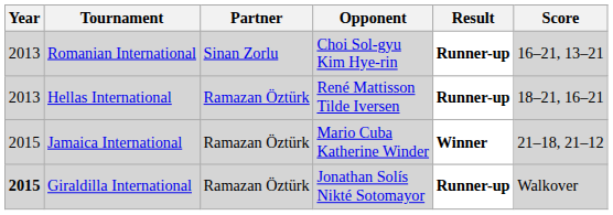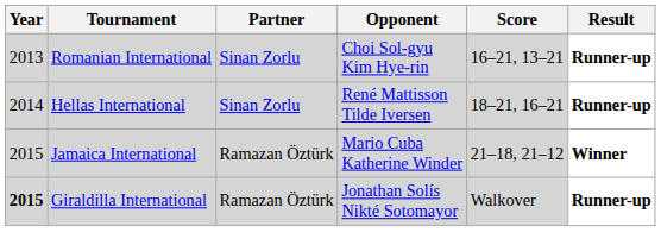 <table class="sortable wikitable" style="font-size: 90%;">
 <tr>
 <th>Year</th>
 <th>Tournament</th>
 <th>Partner</th>
 <th>Opponent</th>
+<th>Score</th>
 <th>Result</th>
-<th>Score</th>
 </tr>
 <tr style="background:#D5D5D5">
 <td align="center">2013</td>
 <td align="left"><a href='#'>Romanian International</a></td>
 <td align="left"> <a href='#'>Sinan Zorlu</a></td>
 <td align="left"> <a href='#'>Choi Sol-gyu</a><br> <a href='#'>Kim Hye-rin</a></td>
+<td align="left">16–21, 13–21</td>
 <td style="text-align:left; background:white"> <strong>Runner-up</strong></td>
-<td align="left">16–21, 13–21</td>
 </tr>
 <tr style="background:#D5D5D5">
-<td align="center">2013</td>
+<td align="center">2014</td>
 <td align="left"><a href='#'>Hellas International</a></td>
-<td align="left"> <a href='#'>Ramazan Öztürk</a></td>
+<td align="left"> <a href='#'>Sinan Zorlu</a></td>
 <td align="left"> <a href='#'>René Mattisson</a><br> <a href='#'>Tilde Iversen</a></td>
+<td align="left">18–21, 16–21</td>
 <td style="text-align:left; background:white"> <strong>Runner-up</strong></td>
-<td align="left">18–21, 16–21</td>
 </tr>
 <tr style="background:#D5D5D5">
 <td align="center">2015</td>
 <td align="left"><a href='#'>Jamaica International</a></td>
 <td align="left"> Ramazan Öztürk</td>
 <td align="left"> <a href='#'>Mario Cuba</a><br> <a href='#'>Katherine Winder</a></td>
+<td align="left">21–18, 21–12</td>
 <td style="text-align:left; background:white"> <strong>Winner</strong></td>
-<td align="left">21–18, 21–12</td>
 </tr>
 <tr style="background:#D5D5D5">
 <td align="center"><strong>2015</strong></td>
 <td align="left"><a href='#'>Giraldilla International</a></td>
 <td align="left"> Ramazan Öztürk</td>
 <td align="left"> <a href='#'>Jonathan Solís</a><br> <a href='#'>Nikté Sotomayor</a></td>
+<td align="left">Walkover</td>
 <td style="text-align:left; background:white"> <strong>Runner-up</strong></td>
-<td align="left">Walkover</td>
 </tr>
 </table>
